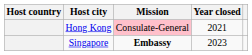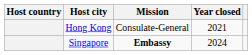 <table class="wikitable plainrowheaders" style="text-align:center;">
 <tr>
 <th scope="col">Host country</th>
 <th scope="col">Host city</th>
 <th scope="col">Mission</th>
 <th scope="col">Year closed</th>
 <th scope="col"></th>
 </tr>
 <tr>
 <th scope="row"></th>
 <td><a href='#'>Hong Kong</a></td>
-<td style="background: pink;">Consulate-General</td>
+<td>Consulate-General</td>
 <td>2021</td>
 <td></td>
 </tr>
 <tr>
 <th scope="row"></th>
 <td><a href='#'>Singapore</a></td>
 <td><strong>Embassy</strong></td>
-<td>2023</td>
+<td>2024</td>
 <td></td>
 </tr>
 </table>
